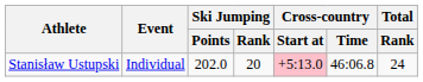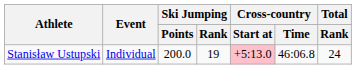 <table class="wikitable" style="font-size:90%">
 <tr>
 <th rowspan="2">Athlete</th>
 <th rowspan="2">Event</th>
 <th colspan="2">Ski Jumping</th>
 <th colspan="2">Cross-country</th>
 <th colspan="2">Total</th>
 </tr>
 <tr>
 <th>Points</th>
 <th>Rank</th>
 <th>Start at</th>
 <th>Time</th>
 <th>Rank</th>
 </tr>
 <tr>
 <td><a href='#'>Stanisław Ustupski</a></td>
 <td rowspan="1"><a href='#'>Individual</a></td>
-<td align="center">202.0</td>
-<td align="center">20</td>
+<td align="center">200.0</td>
+<td align="center">19</td>
 <td align="center" style="background: pink;">+5:13.0</td>
 <td align="center">46:06.8</td>
 <td align="center">24</td>
 </tr>
 </table>
